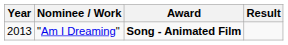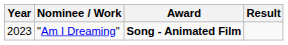 <table class="wikitable">
 <tr>
 <th>Year</th>
 <th>Nominee / Work</th>
 <th>Award</th>
 <th>Result</th>
 </tr>
 <tr>
-<td>2013</td>
+<td>2023</td>
 <td>"<a href='#'>Am I Dreaming</a>"</td>
 <td><strong>Song - Animated Film</strong></td>
 <td></td>
 </tr>
 </table>
